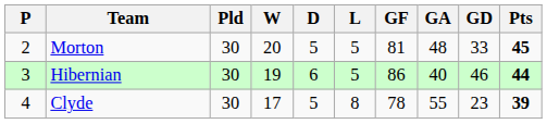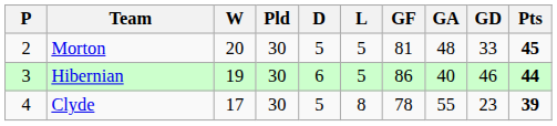 <table class="wikitable" style="text-align: center;">
 <tr>
 <th width=30>P</th>
 <th width=140>Team</th>
+<th width=30>W</th>
 <th width=30>Pld</th>
-<th width=30>W</th>
 <th width=30>D</th>
 <th width=30>L</th>
 <th width=30>GF</th>
 <th width=30>GA</th>
 <th width=30>GD</th>
 <th width=30>Pts</th>
 </tr>
 <tr>
 <td>2</td>
 <td align=left><a href='#'>Morton</a></td>
+<td>20</td>
 <td>30</td>
-<td>20</td>
 <td>5</td>
 <td>5</td>
 <td>81</td>
 <td>48</td>
 <td>33</td>
 <td><strong>45</strong></td>
 </tr>
 <tr style="background:#ccffcc;">
 <td>3</td>
 <td align=left><a href='#'>Hibernian</a></td>
+<td>19</td>
 <td>30</td>
-<td>19</td>
 <td>6</td>
 <td>5</td>
 <td>86</td>
 <td>40</td>
 <td>46</td>
 <td><strong>44</strong></td>
 </tr>
 <tr>
 <td>4</td>
 <td align=left><a href='#'>Clyde</a></td>
+<td>17</td>
 <td>30</td>
-<td>17</td>
 <td>5</td>
 <td>8</td>
 <td>78</td>
 <td>55</td>
 <td>23</td>
 <td><strong>39</strong></td>
 </tr>
 </table>
